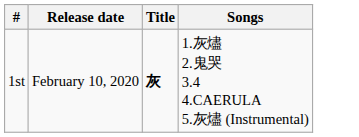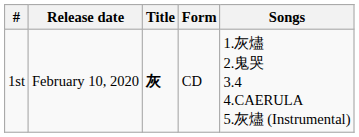 <table class="wikitable" style="font-size:small;">
 <tr>
 <th>#</th>
 <th>Release date</th>
 <th>Title</th>
+<th>Form</th>
 <th>Songs</th>
 </tr>
 <tr>
 <td>1st</td>
 <td>February 10, 2020</td>
 <td><strong>灰</strong></td>
+<td>CD</td>
 <td>1.灰燼<br>2.鬼哭<br>3.4<br>4.CAERULA<br>5.灰燼 (Instrumental)</td>
 </tr>
 </table>
